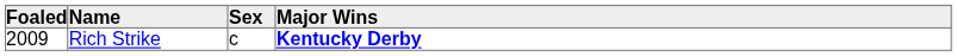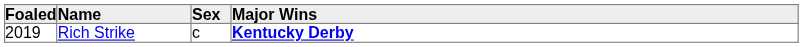 <table border="1" cellpadding="0" style="border-collapse: collapse; font-size:90%">
 <tr bgcolor="#eeeeee">
 <td width="35px"><strong>Foaled</strong></td>
 <td width="120px"><strong>Name</strong></td>
 <td width="35px"><strong>Sex</strong></td>
 <td width="510px"><strong>Major Wins</strong></td>
 </tr>
 <tr>
-<td>2009</td>
+<td>2019</td>
 <td><a href='#'>Rich Strike</a></td>
 <td>c</td>
 <td><strong><a href='#'>Kentucky Derby</a></strong></td>
 </tr>
 </table>
